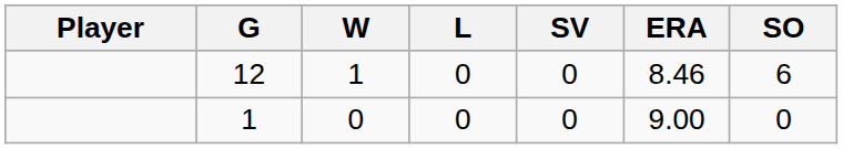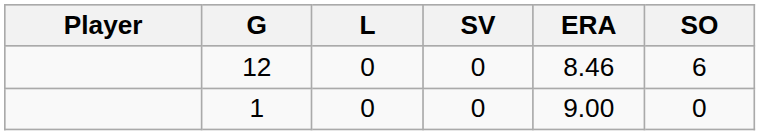 <table class="wikitable sortable">
 <tr>
 <th bgcolor="#DDDDFF" width="16%">Player</th>
 <th bgcolor="#DDDDFF" width="9%">G</th>
-<th bgcolor="#DDDDFF" width="9%">W</th>
 <th bgcolor="#DDDDFF" width="9%">L</th>
 <th bgcolor="#DDDDFF" width="9%">SV</th>
 <th bgcolor="#DDDDFF" width="9%">ERA</th>
 <th bgcolor="#DDDDFF" width="9%">SO</th>
 </tr>
 <tr align="center">
 <td></td>
 <td>12</td>
-<td>1</td>
 <td>0</td>
 <td>0</td>
 <td>8.46</td>
 <td>6</td>
 </tr>
 <tr align="center">
 <td></td>
 <td>1</td>
 <td>0</td>
 <td>0</td>
-<td>0</td>
 <td>9.00</td>
 <td>0</td>
 </tr>
 </table>
